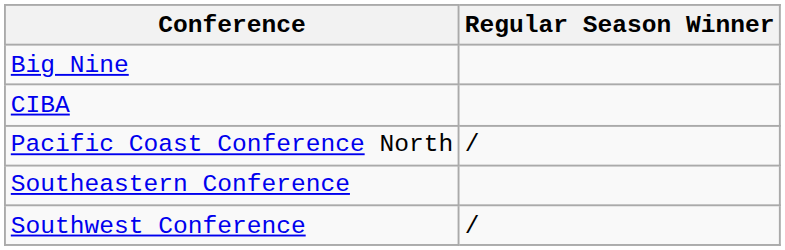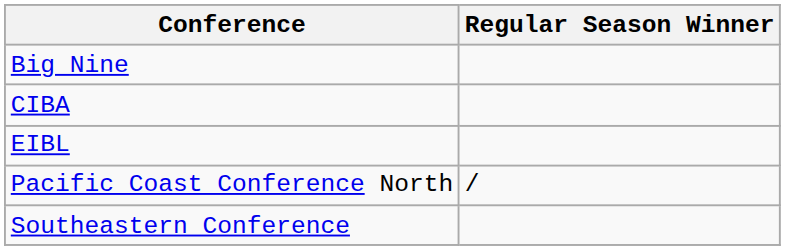 <table class="wikitable">
 <tr>
 <th>Conference</th>
 <th>Regular Season Winner</th>
 </tr>
 <tr>
 <td><a href='#'>Big Nine</a></td>
 <td></td>
 </tr>
 <tr>
 <td><a href='#'>CIBA</a></td>
 <td></td>
 </tr>
 <tr>
+<td><a href='#'>EIBL</a></td>
+<td></td>
+</tr>
+<tr>
 <td><a href='#'>Pacific Coast Conference</a> North</td>
 <td>/</td>
 </tr>
 <tr>
 <td><a href='#'>Southeastern Conference</a></td>
 <td></td>
 </tr>
-<tr>
-<td><a href='#'>Southwest Conference</a></td>
-<td>/</td>
-</tr>
 </table>
